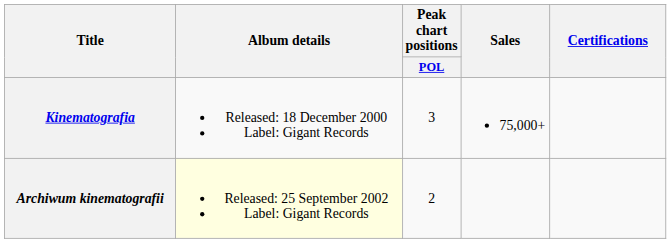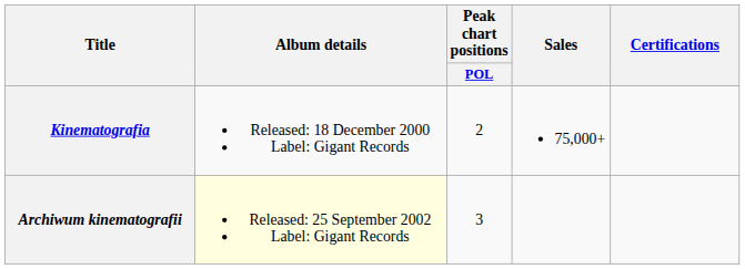 <table class="wikitable plainrowheaders" style="text-align:center;" border="1">
 <tr>
 <th scope="col" rowspan="2" style="width:12em;">Title</th>
 <th scope="col" rowspan="2" style="width:16em;">Album details</th>
 <th scope="col" colspan="1">Peak chart positions</th>
 <th scope="col" rowspan="2" style="width:6em;">Sales</th>
 <th scope="col" rowspan="2" style="width:8em;"><a href='#'>Certifications</a></th>
 </tr>
 <tr>
 <th scope="col" style="width:3.5em;font-size:90%;"><a href='#'>POL</a></th>
 </tr>
 <tr>
 <th scope="row"><em><a href='#'>Kinematografia</a></em><br></th>
 <td><br><ul><li>Released: 18 December 2000</li><li>Label: Gigant Records</li></ul></td>
-<td>3</td>
+<td>2</td>
 <td><br><ul><li>75,000+</li></ul></td>
 <td></td>
 </tr>
 <tr>
 <th scope="row"><em>Archiwum kinematografii</em><br></th>
 <td style="background: lightyellow;"><br><ul><li>Released: 25 September 2002</li><li>Label: Gigant Records</li></ul></td>
-<td>2</td>
+<td>3</td>
 <td></td>
 <td></td>
 </tr>
 </table>
